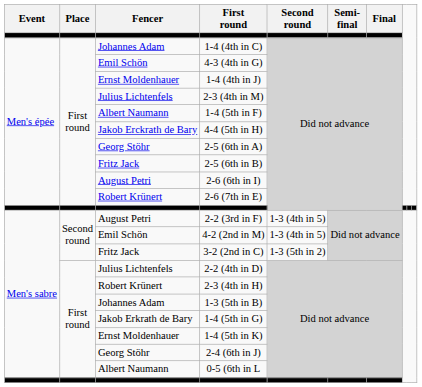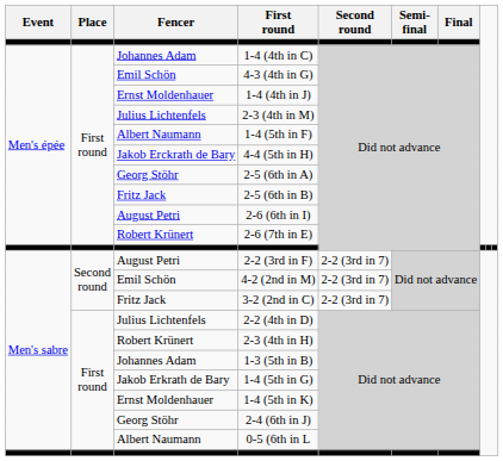 <table class=wikitable>
 <tr>
 <th>Event</th>
 <th>Place</th>
 <th>Fencer</th>
 <th>First <br> round</th>
 <th>Second <br> round</th>
 <th>Semi-<br>final</th>
 <th>Final</th>
 </tr>
 <tr bgcolor=black>
 <td></td>
 <td></td>
 <td></td>
 <td></td>
 <td></td>
 <td></td>
 <td></td>
 </tr>
 <tr align=center>
 <td rowspan=10 align=left><a href='#'>Men's épée</a></td>
 <td rowspan=10>First <br> round</td>
 <td align=left><a href='#'>Johannes Adam</a></td>
 <td>1-4 (4th in C)</td>
 <td rowspan=11 colspan=3 bgcolor=lightgray>Did not advance</td>
 </tr>
 <tr align=center>
 <td align=left><a href='#'>Emil Schön</a></td>
 <td>4-3 (4th in G)</td>
 </tr>
 <tr align=center>
 <td align=left><a href='#'>Ernst Moldenhauer</a></td>
 <td>1-4 (4th in J)</td>
 </tr>
 <tr align=center>
 <td align=left><a href='#'>Julius Lichtenfels</a></td>
 <td>2-3 (4th in M)</td>
 </tr>
 <tr align=center>
 <td align=left><a href='#'>Albert Naumann</a></td>
 <td>1-4 (5th in F)</td>
 </tr>
 <tr align=center>
 <td align=left><a href='#'>Jakob Erckrath de Bary</a></td>
 <td>4-4 (5th in H)</td>
 </tr>
 <tr align=center>
 <td align=left><a href='#'>Georg Stöhr</a></td>
 <td>2-5 (6th in A)</td>
 </tr>
 <tr align=center>
 <td align=left><a href='#'>Fritz Jack</a></td>
 <td>2-5 (6th in B)</td>
 </tr>
 <tr align=center>
 <td align=left><a href='#'>August Petri</a></td>
 <td>2-6 (6th in I)</td>
 </tr>
 <tr align=center>
 <td align=left><a href='#'>Robert Krünert</a></td>
 <td>2-6 (7th in E)</td>
 </tr>
 <tr bgcolor=black>
 <td></td>
 <td></td>
 <td></td>
 <td></td>
 <td></td>
 <td></td>
 <td></td>
 </tr>
 <tr align=center>
 <td rowspan=10 align=left><a href='#'>Men's sabre</a></td>
 <td rowspan=3>Second <br> round</td>
 <td align=left>August Petri</td>
 <td>2-2 (3rd in F)</td>
-<td>1-3 (4th in 5)</td>
+<td>2-2 (3rd in 7)</td>
 <td rowspan=3 colspan=2 bgcolor=lightgray>Did not advance</td>
 </tr>
 <tr align=center>
 <td align=left>Emil Schön</td>
 <td>4-2 (2nd in M)</td>
-<td>1-3 (4th in 5)</td>
+<td>2-2 (3rd in 7)</td>
 </tr>
 <tr align=center>
 <td align=left>Fritz Jack</td>
 <td>3-2 (2nd in C)</td>
-<td>1-3 (5th in 2)</td>
+<td>2-2 (3rd in 7)</td>
 </tr>
 <tr align=center>
 <td rowspan=7>First <br> round</td>
 <td align=left>Julius Lichtenfels</td>
 <td>2-2 (4th in D)</td>
 <td rowspan=7 colspan=3 bgcolor=lightgray>Did not advance</td>
 </tr>
 <tr align=center>
 <td align=left>Robert Krünert</td>
 <td>2-3 (4th in H)</td>
 </tr>
 <tr align=center>
 <td align=left>Johannes Adam</td>
 <td>1-3 (5th in B)</td>
 </tr>
 <tr align=center>
 <td align=left>Jakob Erkrath de Bary</td>
 <td>1-4 (5th in G)</td>
 </tr>
 <tr align=center>
 <td align=left>Ernst Moldenhauer</td>
 <td>1-4 (5th in K)</td>
 </tr>
 <tr align=center>
 <td align=left>Georg Stöhr</td>
 <td>2-4 (6th in J)</td>
 </tr>
 <tr align=center>
 <td align=left>Albert Naumann</td>
 <td>0-5 (6th in L</td>
 </tr>
 <tr bgcolor=black>
 <td></td>
 <td></td>
 <td></td>
 <td></td>
 <td></td>
 <td></td>
 <td></td>
 </tr>
 </table>
